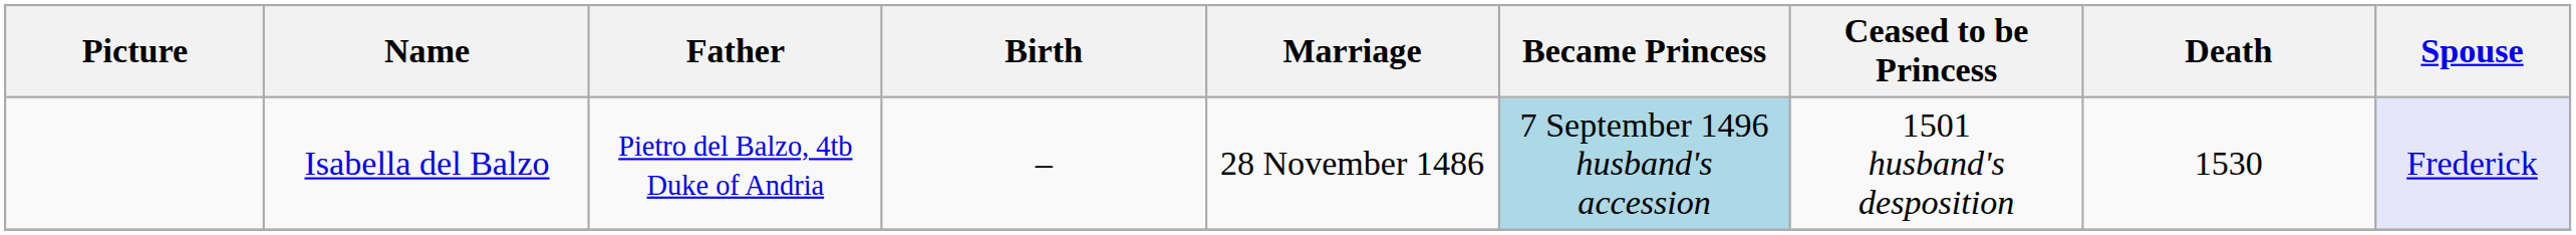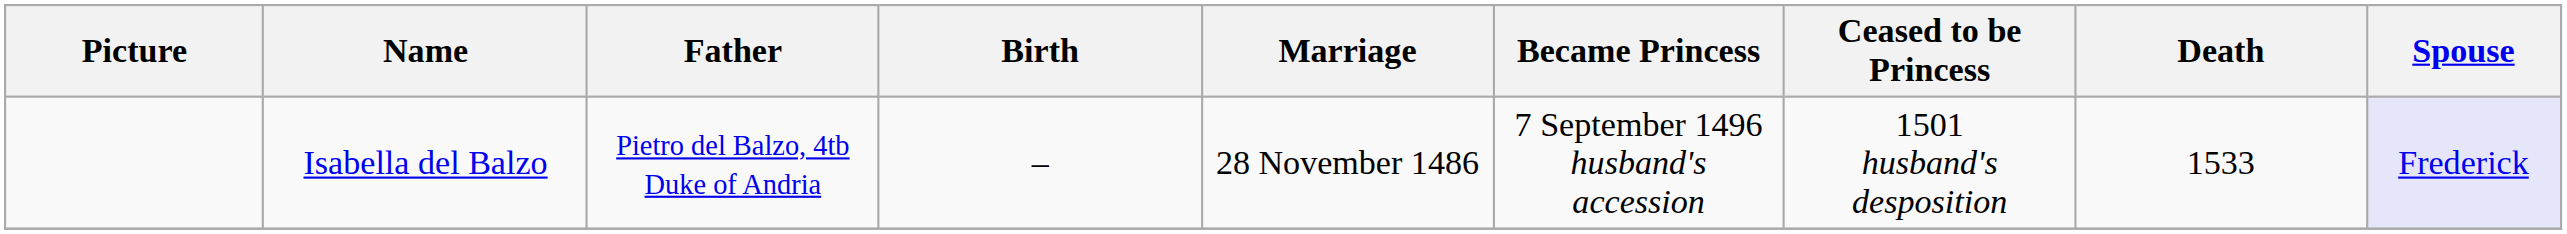 <table width=95% class="wikitable">
 <tr>
 <th width = "8%">Picture</th>
 <th width = "10%">Name</th>
 <th width = "9%">Father</th>
 <th width = "10%">Birth</th>
 <th width = "9%">Marriage</th>
 <th width = "9%">Became Princess</th>
 <th width = "9%">Ceased to be Princess</th>
 <th width = "9%">Death</th>
 <th width = "6%"><a href='#'>Spouse</a></th>
 </tr>
 <tr>
 <td align="center"></td>
 <td align="center"><a href='#'>Isabella del Balzo</a></td>
 <td align="center"><small><a href='#'>Pietro del Balzo, 4tb Duke of Andria</a></small></td>
 <td align="center">–</td>
 <td align="center">28 November 1486</td>
-<td align="center" style="background: lightblue;">7 September 1496<br><em>husband's accession</em></td>
+<td align="center">7 September 1496<br><em>husband's accession</em></td>
 <td align="center">1501<br><em>husband's desposition</em></td>
-<td align="center">1530</td>
+<td align="center">1533</td>
 <td align="center" style="background: lavender;"><a href='#'>Frederick</a></td>
 </tr>
 <tr>
 </tr>
 </table>
